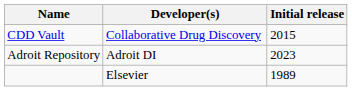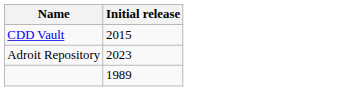 <table class="wikitable sortable">
 <tr>
 <th>Name</th>
-<th>Developer(s)</th>
 <th>Initial release</th>
 </tr>
 <tr>
 <td><a href='#'>CDD Vault</a></td>
-<td><a href='#'>Collaborative Drug Discovery</a> </td>
 <td>2015</td>
 </tr>
 <tr>
 <td>Adroit Repository</td>
-<td>Adroit DI</td>
 <td>2023</td>
 </tr>
 <tr>
 <td></td>
-<td>Elsevier</td>
 <td>1989</td>
 </tr>
 </table>
